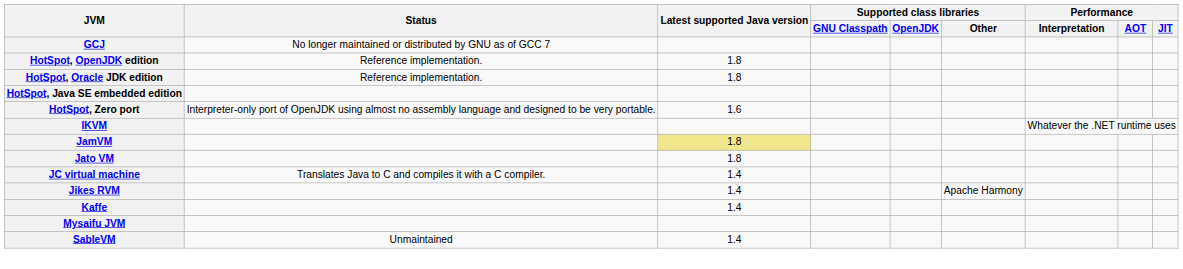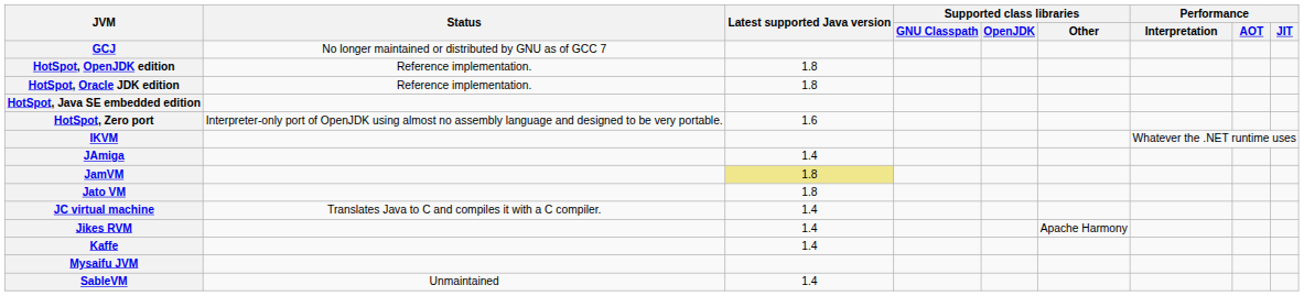 <table class="wikitable sortable sort-under" style="text-align: center; width: auto;">
 <tr>
 <th rowspan="2">JVM</th>
 <th rowspan="2">Status</th>
 <th rowspan="2">Latest supported Java version</th>
 <th colspan="3">Supported class libraries</th>
 <th colspan="3">Performance</th>
 </tr>
 <tr>
 <th><a href='#'>GNU Classpath</a></th>
 <th><a href='#'>OpenJDK</a></th>
 <th>Other</th>
 <th>Interpretation</th>
 <th><a href='#'>AOT</a></th>
 <th><a href='#'>JIT</a></th>
 </tr>
 <tr>
 <th><a href='#'>GCJ</a></th>
 <td>No longer maintained or distributed by GNU as of GCC 7</td>
 <td> </td>
 <td> </td>
 <td> </td>
 <td></td>
 <td> </td>
 <td> </td>
 <td> </td>
 </tr>
 <tr>
 <th><a href='#'>HotSpot</a>, <a href='#'>OpenJDK</a> edition</th>
 <td>Reference implementation.</td>
 <td> 1.8</td>
 <td> </td>
 <td> </td>
 <td></td>
 <td> </td>
 <td> </td>
 <td> </td>
 </tr>
 <tr>
 <th><a href='#'>HotSpot</a>, <a href='#'>Oracle</a> JDK edition</th>
 <td>Reference implementation.</td>
 <td> 1.8</td>
 <td> </td>
 <td> </td>
 <td></td>
 <td> </td>
 <td> </td>
 <td> </td>
 </tr>
 <tr>
 <th><a href='#'>HotSpot</a>, Java SE embedded edition</th>
 <td></td>
 <td> </td>
 <td> </td>
 <td> </td>
 <td></td>
 <td> </td>
 <td> </td>
 <td> </td>
 </tr>
 <tr>
 <th><a href='#'>HotSpot</a>, Zero port</th>
 <td>Interpreter-only port of OpenJDK using almost no assembly language and designed to be very portable.</td>
 <td> 1.6</td>
 <td> </td>
 <td> </td>
 <td></td>
 <td> </td>
 <td> </td>
 <td> </td>
 </tr>
 <tr>
 <th> <a href='#'>IKVM</a></th>
 <td></td>
 <td> </td>
 <td> </td>
 <td> </td>
 <td></td>
 <td colspan="3">Whatever the .NET runtime uses</td>
 </tr>
 <tr>
+<th><a href='#'>JAmiga</a></th>
+<td></td>
+<td> 1.4</td>
+<td> </td>
+<td> </td>
+<td></td>
+<td> </td>
+<td> </td>
+<td> </td>
+</tr>
+<tr>
 <th> <a href='#'>JamVM</a></th>
 <td></td>
 <td style="background: khaki;"> 1.8</td>
 <td> </td>
 <td> </td>
 <td></td>
 <td> </td>
 <td> </td>
 <td> </td>
 </tr>
 <tr>
 <th><a href='#'>Jato VM</a></th>
 <td></td>
 <td> 1.8</td>
 <td> </td>
 <td> </td>
 <td></td>
 <td> </td>
 <td> </td>
 <td> </td>
 </tr>
 <tr>
 <th><a href='#'>JC virtual machine</a></th>
 <td>Translates Java to C and compiles it with a C compiler.</td>
 <td> 1.4</td>
 <td> </td>
 <td> </td>
 <td></td>
 <td> </td>
 <td> </td>
 <td> </td>
 </tr>
 <tr>
 <th> <a href='#'>Jikes RVM</a></th>
 <td></td>
 <td> 1.4</td>
 <td> </td>
 <td> </td>
 <td> Apache Harmony</td>
 <td> </td>
 <td> </td>
 <td> </td>
 </tr>
 <tr>
 <th> <a href='#'>Kaffe</a></th>
 <td></td>
 <td> 1.4</td>
 <td> </td>
 <td> </td>
 <td></td>
 <td> </td>
 <td> </td>
 <td> </td>
 </tr>
 <tr>
 <th><a href='#'>Mysaifu JVM</a></th>
 <td></td>
 <td> </td>
 <td> </td>
 <td> </td>
 <td></td>
 <td> </td>
 <td> </td>
 <td> </td>
 </tr>
 <tr>
 <th> <a href='#'>SableVM</a></th>
 <td>Unmaintained</td>
 <td> 1.4</td>
 <td> </td>
 <td> </td>
 <td></td>
 <td> </td>
 <td> </td>
 <td> </td>
 </tr>
 </table>
